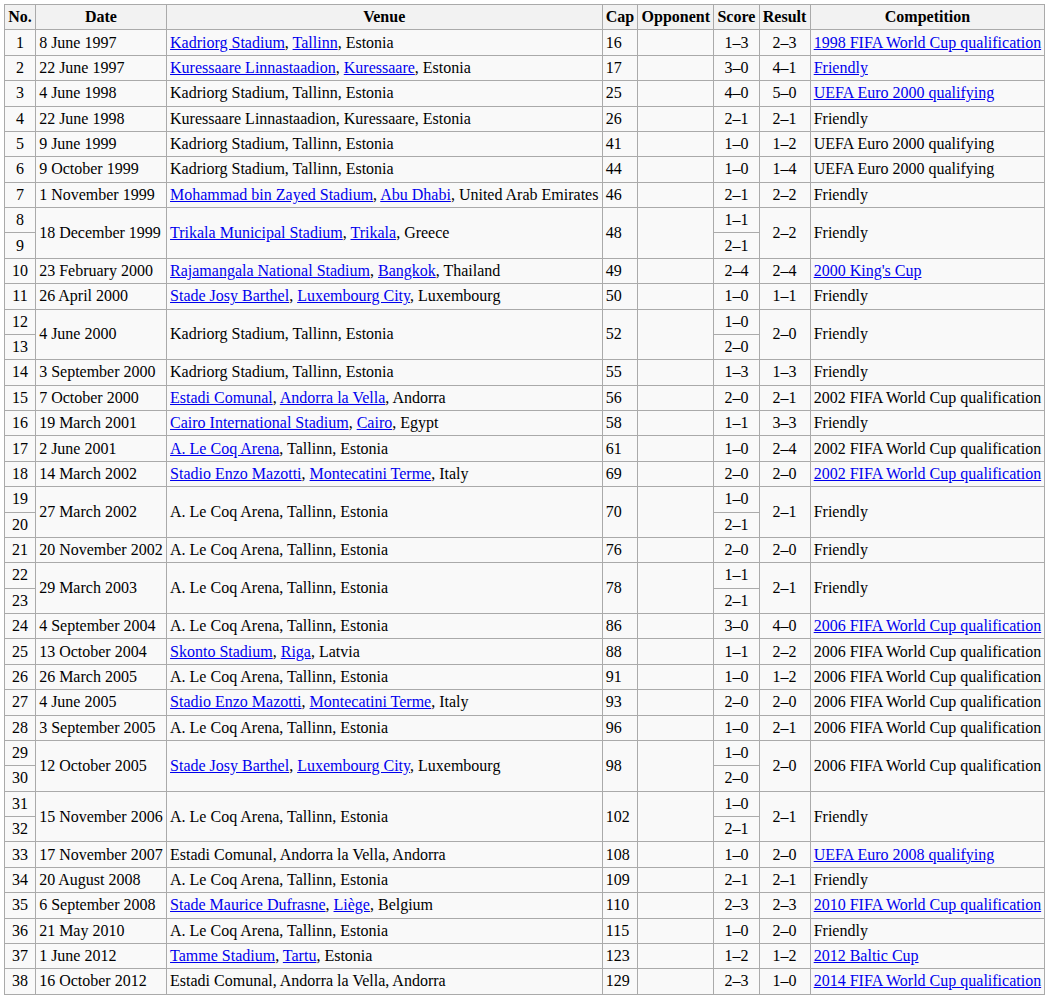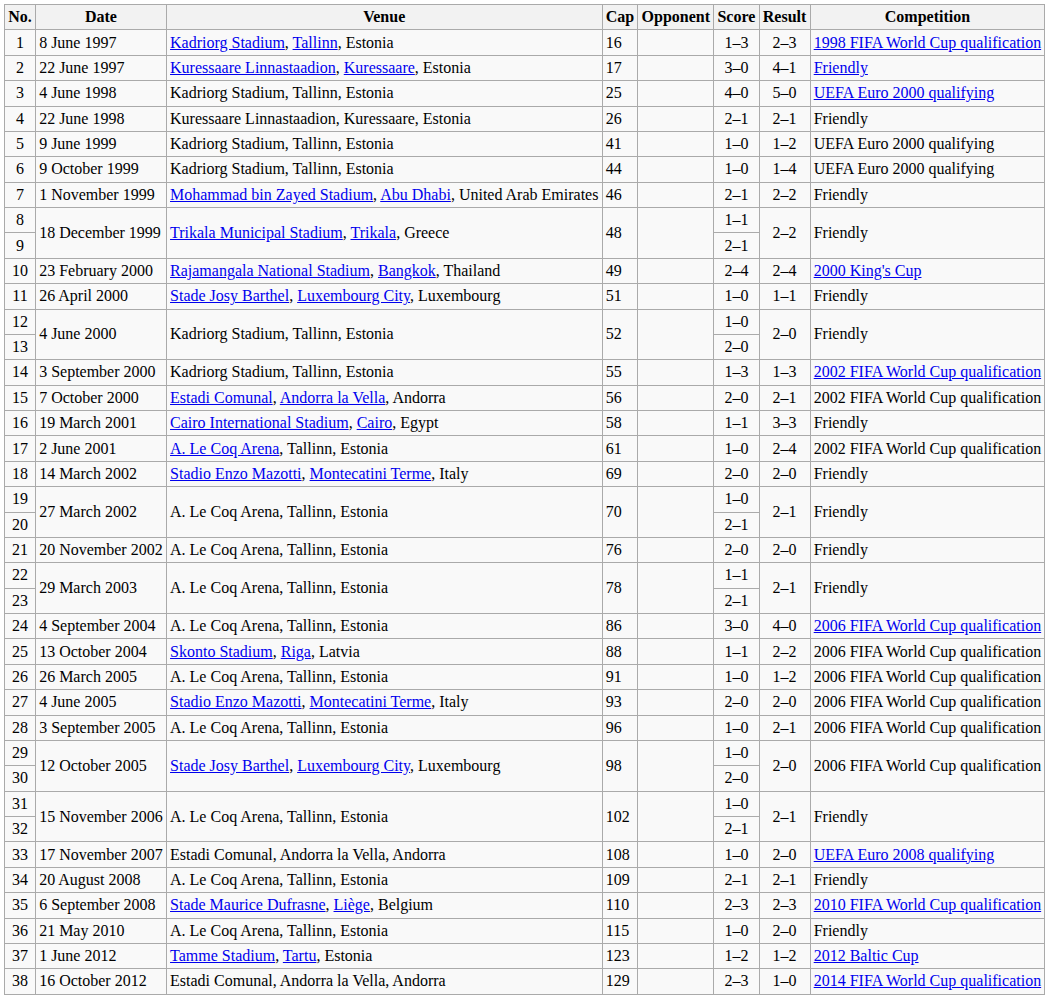 <table class="wikitable sortable">
 <tr>
 <th scope="col">No.</th>
 <th scope="col" data-sort-type="date">Date</th>
 <th scope="col">Venue</th>
 <th scope="col">Cap</th>
 <th scope="col">Opponent</th>
 <th scope="col">Score</th>
 <th scope="col">Result</th>
 <th scope="col">Competition</th>
 </tr>
 <tr>
 <td align="center">1</td>
 <td>8 June 1997</td>
 <td><a href='#'>Kadriorg Stadium</a>, <a href='#'>Tallinn</a>, Estonia</td>
 <td>16</td>
 <td></td>
 <td align="center">1–3</td>
 <td align="center">2–3</td>
 <td><a href='#'>1998 FIFA World Cup qualification</a></td>
 </tr>
 <tr>
 <td align="center">2</td>
 <td>22 June 1997</td>
 <td><a href='#'>Kuressaare Linnastaadion</a>, <a href='#'>Kuressaare</a>, Estonia</td>
 <td>17</td>
 <td></td>
 <td align="center">3–0</td>
 <td align="center">4–1</td>
 <td><a href='#'>Friendly</a></td>
 </tr>
 <tr>
 <td align="center">3</td>
 <td>4 June 1998</td>
 <td>Kadriorg Stadium, Tallinn, Estonia</td>
 <td>25</td>
 <td></td>
 <td align="center">4–0</td>
 <td align="center">5–0</td>
 <td><a href='#'>UEFA Euro 2000 qualifying</a></td>
 </tr>
 <tr>
 <td align="center">4</td>
 <td>22 June 1998</td>
 <td>Kuressaare Linnastaadion, Kuressaare, Estonia</td>
 <td>26</td>
 <td></td>
 <td align="center">2–1</td>
 <td align="center">2–1</td>
 <td>Friendly</td>
 </tr>
 <tr>
 <td align="center">5</td>
 <td>9 June 1999</td>
 <td>Kadriorg Stadium, Tallinn, Estonia</td>
 <td>41</td>
 <td></td>
 <td align="center">1–0</td>
 <td align="center">1–2</td>
 <td>UEFA Euro 2000 qualifying</td>
 </tr>
 <tr>
 <td align="center">6</td>
 <td>9 October 1999</td>
 <td>Kadriorg Stadium, Tallinn, Estonia</td>
 <td>44</td>
 <td></td>
 <td align="center">1–0</td>
 <td align="center">1–4</td>
 <td>UEFA Euro 2000 qualifying</td>
 </tr>
 <tr>
 <td align="center">7</td>
 <td>1 November 1999</td>
 <td><a href='#'>Mohammad bin Zayed Stadium</a>, <a href='#'>Abu Dhabi</a>, United Arab Emirates</td>
 <td>46</td>
 <td></td>
 <td align="center">2–1</td>
 <td align="center">2–2</td>
 <td>Friendly</td>
 </tr>
 <tr>
 <td align="center">8</td>
 <td rowspan="2">18 December 1999</td>
 <td rowspan="2"><a href='#'>Trikala Municipal Stadium</a>, <a href='#'>Trikala</a>, Greece</td>
 <td rowspan="2">48</td>
 <td rowspan="2"></td>
 <td align="center">1–1</td>
 <td rowspan="2" style="text-align:center">2–2</td>
 <td rowspan="2">Friendly</td>
 </tr>
 <tr>
 <td align="center">9</td>
 <td align="center">2–1</td>
 </tr>
 <tr>
 <td align="center">10</td>
 <td>23 February 2000</td>
 <td><a href='#'>Rajamangala National Stadium</a>, <a href='#'>Bangkok</a>, Thailand</td>
 <td>49</td>
 <td></td>
 <td align="center">2–4</td>
 <td align="center">2–4</td>
 <td><a href='#'>2000 King's Cup</a></td>
 </tr>
 <tr>
 <td align="center">11</td>
 <td>26 April 2000</td>
 <td><a href='#'>Stade Josy Barthel</a>, <a href='#'>Luxembourg City</a>, Luxembourg</td>
-<td>50</td>
+<td>51</td>
 <td></td>
 <td align="center">1–0</td>
 <td align="center">1–1</td>
 <td>Friendly</td>
 </tr>
 <tr>
 <td align="center">12</td>
 <td rowspan="2">4 June 2000</td>
 <td rowspan="2">Kadriorg Stadium, Tallinn, Estonia</td>
 <td rowspan="2">52</td>
 <td rowspan="2"></td>
 <td align="center">1–0</td>
 <td rowspan="2" style="text-align:center">2–0</td>
 <td rowspan="2">Friendly</td>
 </tr>
 <tr>
 <td align="center">13</td>
 <td align="center">2–0</td>
 </tr>
 <tr>
 <td align="center">14</td>
 <td>3 September 2000</td>
 <td>Kadriorg Stadium, Tallinn, Estonia</td>
 <td>55</td>
 <td></td>
 <td align="center">1–3</td>
 <td align="center">1–3</td>
-<td>Friendly</td>
+<td><a href='#'>2002 FIFA World Cup qualification</a></td>
 </tr>
 <tr>
 <td align="center">15</td>
 <td>7 October 2000</td>
 <td><a href='#'>Estadi Comunal</a>, <a href='#'>Andorra la Vella</a>, Andorra</td>
 <td>56</td>
 <td></td>
 <td align="center">2–0</td>
 <td align="center">2–1</td>
 <td>2002 FIFA World Cup qualification</td>
 </tr>
 <tr>
 <td align="center">16</td>
 <td>19 March 2001</td>
 <td><a href='#'>Cairo International Stadium</a>, <a href='#'>Cairo</a>, Egypt</td>
 <td>58</td>
 <td></td>
 <td align="center">1–1</td>
 <td align="center">3–3</td>
 <td>Friendly</td>
 </tr>
 <tr>
 <td align="center">17</td>
 <td>2 June 2001</td>
 <td><a href='#'>A. Le Coq Arena</a>, Tallinn, Estonia</td>
 <td>61</td>
 <td></td>
 <td align="center">1–0</td>
 <td align="center">2–4</td>
 <td>2002 FIFA World Cup qualification</td>
 </tr>
 <tr>
 <td align="center">18</td>
 <td>14 March 2002</td>
 <td><a href='#'>Stadio Enzo Mazotti</a>, <a href='#'>Montecatini Terme</a>, Italy</td>
 <td>69</td>
 <td></td>
 <td align="center">2–0</td>
 <td align="center">2–0</td>
-<td><a href='#'>2002 FIFA World Cup qualification</a></td>
+<td>Friendly</td>
 </tr>
 <tr>
 <td align="center">19</td>
 <td rowspan="2">27 March 2002</td>
 <td rowspan="2">A. Le Coq Arena, Tallinn, Estonia</td>
 <td rowspan="2">70</td>
 <td rowspan="2"></td>
 <td align="center">1–0</td>
 <td rowspan="2" style="text-align:center">2–1</td>
 <td rowspan="2">Friendly</td>
 </tr>
 <tr>
 <td align="center">20</td>
 <td align="center">2–1</td>
 </tr>
 <tr>
 <td align="center">21</td>
 <td>20 November 2002</td>
 <td>A. Le Coq Arena, Tallinn, Estonia</td>
 <td>76</td>
 <td></td>
 <td align="center">2–0</td>
 <td align="center">2–0</td>
 <td>Friendly</td>
 </tr>
 <tr>
 <td align="center">22</td>
 <td rowspan="2">29 March 2003</td>
 <td rowspan="2">A. Le Coq Arena, Tallinn, Estonia</td>
 <td rowspan="2">78</td>
 <td rowspan="2"></td>
 <td align="center">1–1</td>
 <td rowspan="2" style="text-align:center">2–1</td>
 <td rowspan="2">Friendly</td>
 </tr>
 <tr>
 <td align="center">23</td>
 <td align="center">2–1</td>
 </tr>
 <tr>
 <td align="center">24</td>
 <td>4 September 2004</td>
 <td>A. Le Coq Arena, Tallinn, Estonia</td>
 <td>86</td>
 <td></td>
 <td align="center">3–0</td>
 <td align="center">4–0</td>
 <td><a href='#'>2006 FIFA World Cup qualification</a></td>
 </tr>
 <tr>
 <td align="center">25</td>
 <td>13 October 2004</td>
 <td><a href='#'>Skonto Stadium</a>, <a href='#'>Riga</a>, Latvia</td>
 <td>88</td>
 <td></td>
 <td align="center">1–1</td>
 <td align="center">2–2</td>
 <td>2006 FIFA World Cup qualification</td>
 </tr>
 <tr>
 <td align="center">26</td>
 <td>26 March 2005</td>
 <td>A. Le Coq Arena, Tallinn, Estonia</td>
 <td>91</td>
 <td></td>
 <td align="center">1–0</td>
 <td align="center">1–2</td>
 <td>2006 FIFA World Cup qualification</td>
 </tr>
 <tr>
 <td align="center">27</td>
 <td>4 June 2005</td>
 <td><a href='#'>Stadio Enzo Mazotti</a>, <a href='#'>Montecatini Terme</a>, Italy</td>
 <td>93</td>
 <td></td>
 <td align="center">2–0</td>
 <td align="center">2–0</td>
 <td>2006 FIFA World Cup qualification</td>
 </tr>
 <tr>
 <td align="center">28</td>
 <td>3 September 2005</td>
 <td>A. Le Coq Arena, Tallinn, Estonia</td>
 <td>96</td>
 <td></td>
 <td align="center">1–0</td>
 <td align="center">2–1</td>
 <td>2006 FIFA World Cup qualification</td>
 </tr>
 <tr>
 <td align="center">29</td>
 <td rowspan="2">12 October 2005</td>
 <td rowspan="2"><a href='#'>Stade Josy Barthel</a>, <a href='#'>Luxembourg City</a>, Luxembourg</td>
 <td rowspan="2">98</td>
 <td rowspan="2"></td>
 <td align="center">1–0</td>
 <td rowspan="2" style="text-align:center">2–0</td>
 <td rowspan="2">2006 FIFA World Cup qualification</td>
 </tr>
 <tr>
 <td align="center">30</td>
 <td align="center">2–0</td>
 </tr>
 <tr>
 <td align="center">31</td>
 <td rowspan="2">15 November 2006</td>
 <td rowspan="2">A. Le Coq Arena, Tallinn, Estonia</td>
 <td rowspan="2">102</td>
 <td rowspan="2"></td>
 <td align="center">1–0</td>
 <td rowspan="2" style="text-align:center">2–1</td>
 <td rowspan="2">Friendly</td>
 </tr>
 <tr>
 <td align="center">32</td>
 <td align="center">2–1</td>
 </tr>
 <tr>
 <td align="center">33</td>
 <td>17 November 2007</td>
 <td>Estadi Comunal, Andorra la Vella, Andorra</td>
 <td>108</td>
 <td></td>
 <td align="center">1–0</td>
 <td align="center">2–0</td>
 <td><a href='#'>UEFA Euro 2008 qualifying</a></td>
 </tr>
 <tr>
 <td align="center">34</td>
 <td>20 August 2008</td>
 <td>A. Le Coq Arena, Tallinn, Estonia</td>
 <td>109</td>
 <td></td>
 <td align="center">2–1</td>
 <td align="center">2–1</td>
 <td>Friendly</td>
 </tr>
 <tr>
 <td align="center">35</td>
 <td>6 September 2008</td>
 <td><a href='#'>Stade Maurice Dufrasne</a>, <a href='#'>Liège</a>, Belgium</td>
 <td>110</td>
 <td></td>
 <td align="center">2–3</td>
 <td align="center">2–3</td>
 <td><a href='#'>2010 FIFA World Cup qualification</a></td>
 </tr>
 <tr>
 <td align="center">36</td>
 <td>21 May 2010</td>
 <td>A. Le Coq Arena, Tallinn, Estonia</td>
 <td>115</td>
 <td></td>
 <td align="center">1–0</td>
 <td align="center">2–0</td>
 <td>Friendly</td>
 </tr>
 <tr>
 <td align="center">37</td>
 <td>1 June 2012</td>
 <td><a href='#'>Tamme Stadium</a>, <a href='#'>Tartu</a>, Estonia</td>
 <td>123</td>
 <td></td>
 <td align="center">1–2</td>
 <td align="center">1–2</td>
 <td><a href='#'>2012 Baltic Cup</a></td>
 </tr>
 <tr>
 <td align="center">38</td>
 <td>16 October 2012</td>
 <td>Estadi Comunal, Andorra la Vella, Andorra</td>
 <td>129</td>
 <td></td>
 <td align="center">2–3</td>
 <td align="center">1–0</td>
 <td><a href='#'>2014 FIFA World Cup qualification</a></td>
 </tr>
 </table>
